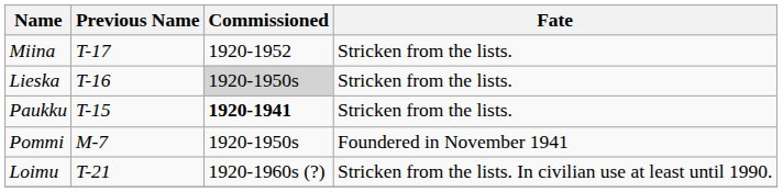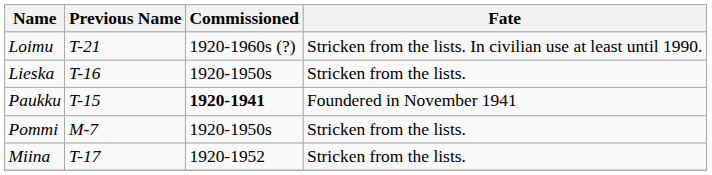 <table class="wikitable">
 <tr>
 <th>Name</th>
 <th>Previous Name</th>
 <th>Commissioned</th>
 <th>Fate</th>
 </tr>
 <tr>
+<td><em>Loimu</em></td>
+<td><em>T-21</em></td>
+<td>1920-1960s (?)</td>
+<td>Stricken from the lists. In civilian use at least until 1990.</td>
+</tr>
+<tr>
+<td><em>Lieska</em></td>
+<td><em>T-16</em></td>
+<td>1920-1950s</td>
+<td>Stricken from the lists.</td>
+</tr>
+<tr>
+<td><em>Paukku</em></td>
+<td><em>T-15</em></td>
+<td><strong>1920-1941</strong></td>
+<td>Foundered in November 1941</td>
+</tr>
+<tr>
+<td><em>Pommi</em></td>
+<td><em>M-7</em></td>
+<td>1920-1950s</td>
+<td>Stricken from the lists.</td>
+</tr>
+<tr>
 <td><em>Miina</em></td>
 <td><em>T-17</em></td>
 <td>1920-1952</td>
 <td>Stricken from the lists.</td>
 </tr>
 <tr>
-<td><em>Lieska</em></td>
-<td><em>T-16</em></td>
-<td style="background: lightgrey;">1920-1950s</td>
-<td>Stricken from the lists.</td>
-</tr>
-<tr>
-<td><em>Paukku</em></td>
-<td><em>T-15</em></td>
-<td><strong>1920-1941</strong></td>
-<td>Stricken from the lists.</td>
-</tr>
-<tr>
-<td><em>Pommi</em></td>
-<td><em>M-7</em></td>
-<td>1920-1950s</td>
-<td>Foundered in November 1941</td>
-</tr>
-<tr>
-<td><em>Loimu</em></td>
-<td><em>T-21</em></td>
-<td>1920-1960s (?)</td>
-<td>Stricken from the lists. In civilian use at least until 1990.</td>
-</tr>
-<tr>
 </tr>
 </table>
